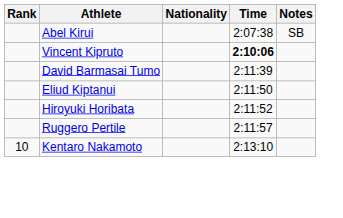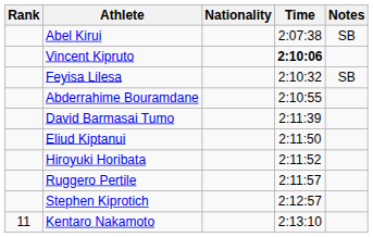 <table class="wikitable" style="text-align:center;">
 <tr>
 <th>Rank</th>
 <th>Athlete</th>
 <th>Nationality</th>
 <th>Time</th>
 <th>Notes</th>
 </tr>
 <tr>
 <td></td>
 <td align=left><a href='#'>Abel Kirui</a></td>
 <td align=left></td>
 <td>2:07:38</td>
 <td>SB</td>
 </tr>
 <tr>
 <td></td>
 <td align=left><a href='#'>Vincent Kipruto</a></td>
 <td align=left></td>
 <td><strong>2:10:06</strong></td>
+<td></td>
+</tr>
+<tr>
+<td></td>
+<td align=left><a href='#'>Feyisa Lilesa</a></td>
+<td align=left></td>
+<td>2:10:32</td>
+<td>SB</td>
+</tr>
+<tr>
+<td></td>
+<td align=left><a href='#'>Abderrahime Bouramdane</a></td>
+<td align=left></td>
+<td>2:10:55</td>
 <td></td>
 </tr>
 <tr>
 <td></td>
 <td align=left><a href='#'>David Barmasai Tumo</a></td>
 <td align=left></td>
 <td>2:11:39</td>
 <td></td>
 </tr>
 <tr>
 <td></td>
 <td align=left><a href='#'>Eliud Kiptanui</a></td>
 <td align=left></td>
 <td>2:11:50</td>
 <td></td>
 </tr>
 <tr>
 <td></td>
 <td align=left><a href='#'>Hiroyuki Horibata</a></td>
 <td align=left></td>
 <td>2:11:52</td>
 <td></td>
 </tr>
 <tr>
 <td></td>
 <td align=left><a href='#'>Ruggero Pertile</a></td>
 <td align=left></td>
 <td>2:11:57</td>
 <td></td>
 </tr>
 <tr>
-<td>10</td>
+<td></td>
+<td align=left><a href='#'>Stephen Kiprotich</a></td>
+<td align=left></td>
+<td>2:12:57</td>
+<td></td>
+</tr>
+<tr>
+<td>11</td>
 <td align=left><a href='#'>Kentaro Nakamoto</a></td>
 <td align=left></td>
 <td>2:13:10</td>
 <td></td>
 </tr>
 </table>
